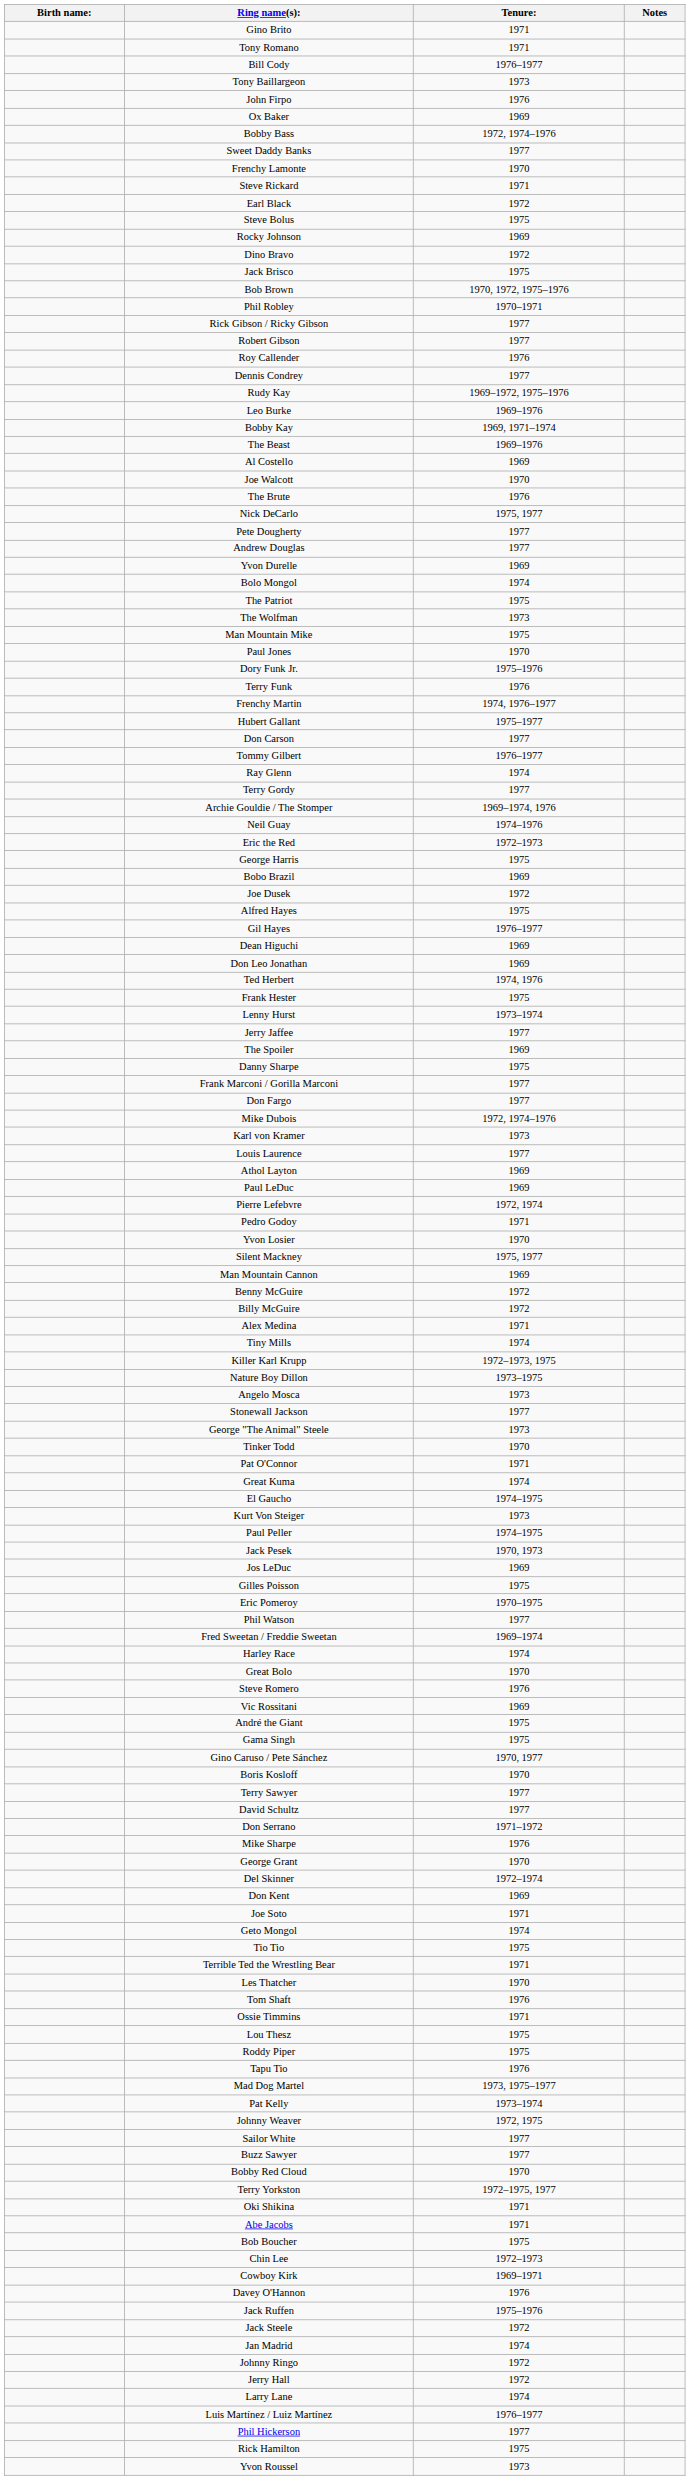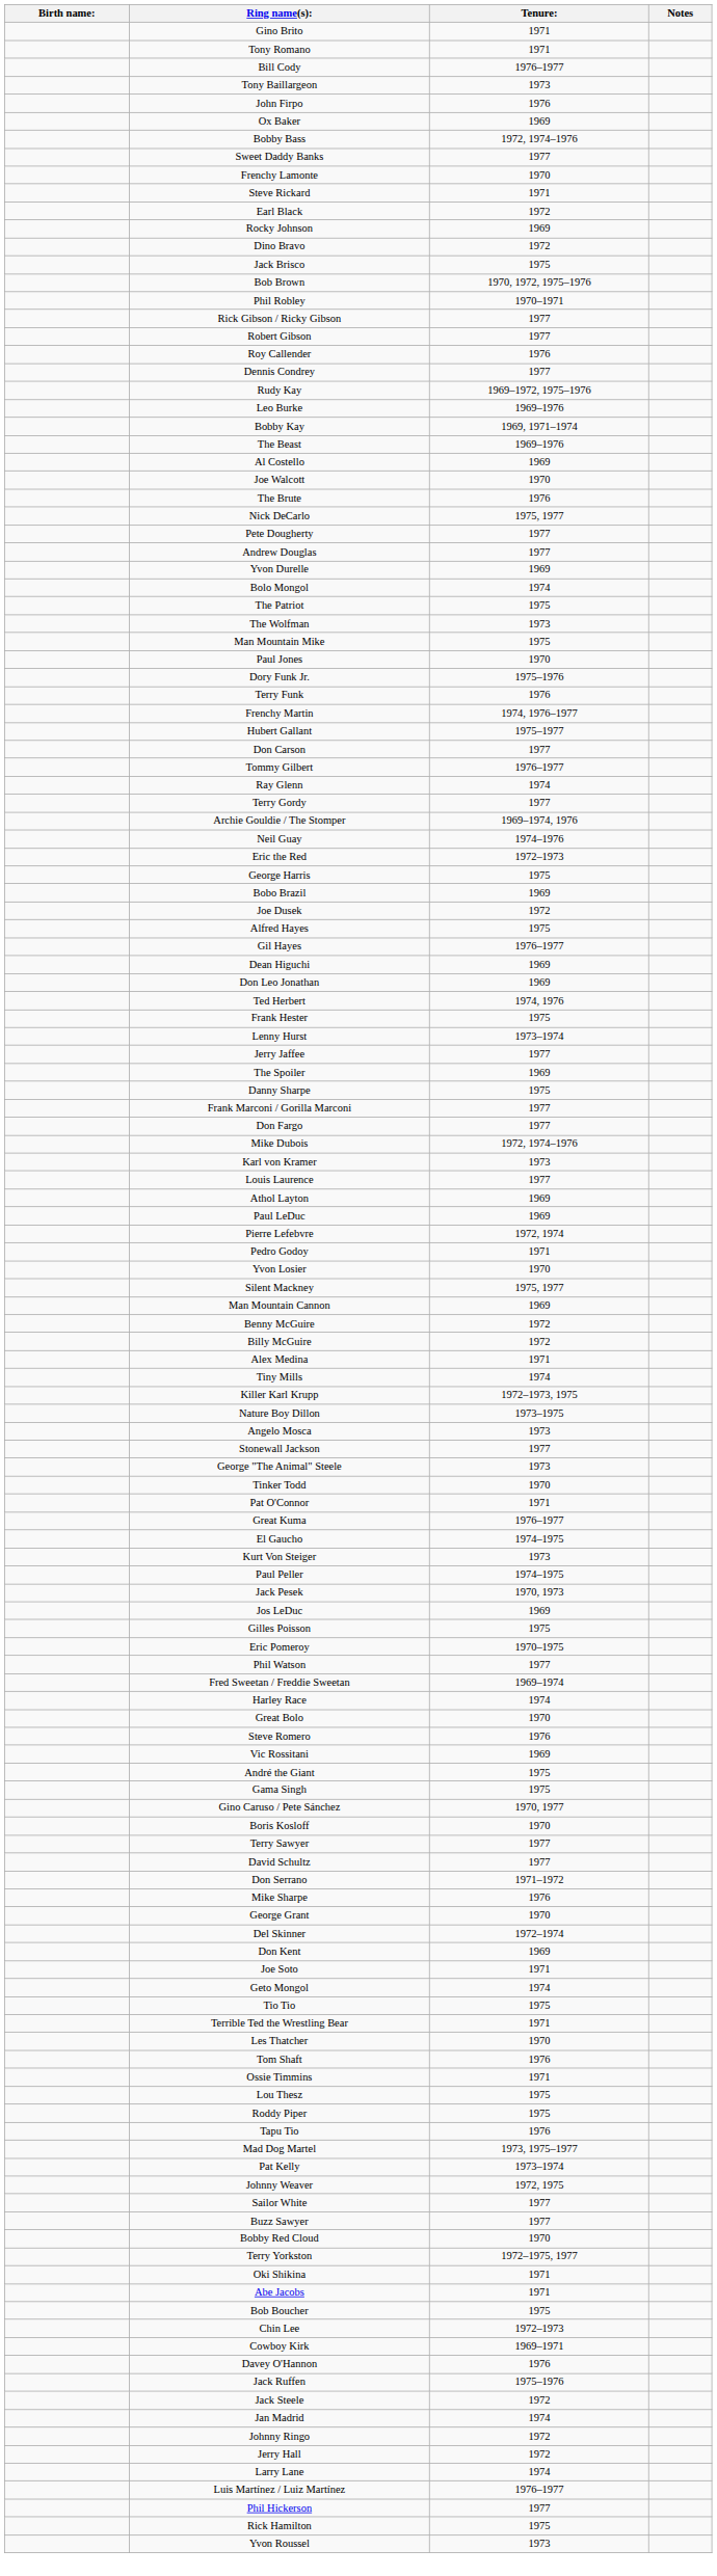 <table class="sortable wikitable" style="font-size:85%; text-align:center; width:70%;">
 <tr>
 <th>Birth name:</th>
 <th><a href='#'>Ring name</a>(s):</th>
 <th>Tenure:</th>
 <th>Notes</th>
 </tr>
 <tr>
 <td></td>
 <td>Gino Brito</td>
 <td sort>1971</td>
 <td></td>
 </tr>
 <tr>
 <td></td>
 <td>Tony Romano</td>
 <td sort>1971</td>
 <td></td>
 </tr>
 <tr>
 <td></td>
 <td>Bill Cody</td>
 <td sort>1976–1977</td>
 <td></td>
 </tr>
 <tr>
 <td></td>
 <td>Tony Baillargeon</td>
 <td sort>1973</td>
 <td></td>
 </tr>
 <tr>
 <td></td>
 <td>John Firpo</td>
 <td sort>1976</td>
 <td></td>
 </tr>
 <tr>
 <td></td>
 <td>Ox Baker</td>
 <td sort>1969</td>
 <td></td>
 </tr>
 <tr>
 <td></td>
 <td>Bobby Bass</td>
 <td sort>1972, 1974–1976</td>
 <td></td>
 </tr>
 <tr>
 <td></td>
 <td>Sweet Daddy Banks</td>
 <td sort>1977</td>
 <td></td>
 </tr>
 <tr>
 <td></td>
 <td>Frenchy Lamonte</td>
 <td sort>1970</td>
 <td></td>
 </tr>
 <tr>
 <td></td>
 <td>Steve Rickard</td>
 <td sort>1971</td>
 <td></td>
 </tr>
 <tr>
 <td></td>
 <td>Earl Black</td>
 <td sort>1972</td>
-<td></td>
-</tr>
-<tr>
-<td></td>
-<td>Steve Bolus</td>
-<td sort>1975</td>
 <td></td>
 </tr>
 <tr>
 <td></td>
 <td>Rocky Johnson</td>
 <td sort>1969</td>
 <td></td>
 </tr>
 <tr>
 <td></td>
 <td>Dino Bravo</td>
 <td sort>1972</td>
 <td></td>
 </tr>
 <tr>
 <td></td>
 <td>Jack Brisco</td>
 <td sort>1975</td>
 <td></td>
 </tr>
 <tr>
 <td></td>
 <td>Bob Brown</td>
 <td sort>1970, 1972, 1975–1976</td>
 <td></td>
 </tr>
 <tr>
 <td></td>
 <td>Phil Robley</td>
 <td sort>1970–1971</td>
 <td></td>
 </tr>
 <tr>
 <td></td>
 <td>Rick Gibson / Ricky Gibson</td>
 <td sort>1977</td>
 <td></td>
 </tr>
 <tr>
 <td></td>
 <td>Robert Gibson</td>
 <td sort>1977</td>
 <td></td>
 </tr>
 <tr>
 <td></td>
 <td>Roy Callender</td>
 <td sort>1976</td>
 <td></td>
 </tr>
 <tr>
 <td></td>
 <td>Dennis Condrey</td>
 <td sort>1977</td>
 <td></td>
 </tr>
 <tr>
 <td></td>
 <td>Rudy Kay</td>
 <td sort>1969–1972, 1975–1976</td>
 <td></td>
 </tr>
 <tr>
 <td></td>
 <td>Leo Burke</td>
 <td sort>1969–1976</td>
 <td></td>
 </tr>
 <tr>
 <td></td>
 <td>Bobby Kay</td>
 <td sort>1969, 1971–1974</td>
 <td></td>
 </tr>
 <tr>
 <td></td>
 <td>The Beast</td>
 <td sort>1969–1976</td>
 <td></td>
 </tr>
 <tr>
 <td></td>
 <td>Al Costello</td>
 <td sort>1969</td>
 <td></td>
 </tr>
 <tr>
 <td></td>
 <td>Joe Walcott</td>
 <td sort>1970</td>
 <td></td>
 </tr>
 <tr>
 <td></td>
 <td>The Brute</td>
 <td sort>1976</td>
 <td></td>
 </tr>
 <tr>
 <td></td>
 <td>Nick DeCarlo</td>
 <td sort>1975, 1977</td>
 <td></td>
 </tr>
 <tr>
 <td></td>
 <td>Pete Dougherty</td>
 <td sort>1977</td>
 <td></td>
 </tr>
 <tr>
 <td></td>
 <td>Andrew Douglas</td>
 <td sort>1977</td>
 <td></td>
 </tr>
 <tr>
 <td></td>
 <td>Yvon Durelle</td>
 <td sort>1969</td>
 <td></td>
 </tr>
 <tr>
 <td></td>
 <td>Bolo Mongol</td>
 <td sort>1974</td>
 <td></td>
 </tr>
 <tr>
 <td></td>
 <td>The Patriot</td>
 <td sort>1975</td>
 <td></td>
 </tr>
 <tr>
 <td></td>
 <td>The Wolfman</td>
 <td sort>1973</td>
 <td></td>
 </tr>
 <tr>
 <td></td>
 <td>Man Mountain Mike</td>
 <td sort>1975</td>
 <td></td>
 </tr>
 <tr>
 <td></td>
 <td>Paul Jones</td>
 <td sort>1970</td>
 <td></td>
 </tr>
 <tr>
 <td></td>
 <td>Dory Funk Jr.</td>
 <td sort>1975–1976</td>
 <td></td>
 </tr>
 <tr>
 <td></td>
 <td>Terry Funk</td>
 <td sort>1976</td>
 <td></td>
 </tr>
 <tr>
 <td></td>
 <td>Frenchy Martin</td>
 <td sort>1974, 1976–1977</td>
 <td></td>
 </tr>
 <tr>
 <td></td>
 <td>Hubert Gallant</td>
 <td sort>1975–1977</td>
 <td></td>
 </tr>
 <tr>
 <td></td>
 <td>Don Carson</td>
 <td sort>1977</td>
 <td></td>
 </tr>
 <tr>
 <td></td>
 <td>Tommy Gilbert</td>
 <td sort>1976–1977</td>
 <td></td>
 </tr>
 <tr>
 <td></td>
 <td>Ray Glenn</td>
 <td sort>1974</td>
 <td></td>
 </tr>
 <tr>
 <td></td>
 <td>Terry Gordy</td>
 <td sort>1977</td>
 <td></td>
 </tr>
 <tr>
 <td></td>
 <td>Archie Gouldie / The Stomper</td>
 <td sort>1969–1974, 1976</td>
 <td></td>
 </tr>
 <tr>
 <td></td>
 <td>Neil Guay</td>
 <td sort>1974–1976</td>
 <td></td>
 </tr>
 <tr>
 <td></td>
 <td>Eric the Red</td>
 <td sort>1972–1973</td>
 <td></td>
 </tr>
 <tr>
 <td></td>
 <td>George Harris</td>
 <td sort>1975</td>
 <td></td>
 </tr>
 <tr>
 <td></td>
 <td>Bobo Brazil</td>
 <td sort>1969</td>
 <td></td>
 </tr>
 <tr>
 <td></td>
 <td>Joe Dusek</td>
 <td sort>1972</td>
 <td></td>
 </tr>
 <tr>
 <td></td>
 <td>Alfred Hayes</td>
 <td sort>1975</td>
 <td></td>
 </tr>
 <tr>
 <td></td>
 <td>Gil Hayes</td>
 <td sort>1976–1977</td>
 <td></td>
 </tr>
 <tr>
 <td></td>
 <td>Dean Higuchi</td>
 <td sort>1969</td>
 <td></td>
 </tr>
 <tr>
 <td></td>
 <td>Don Leo Jonathan</td>
 <td sort>1969</td>
 <td></td>
 </tr>
 <tr>
 <td></td>
 <td>Ted Herbert</td>
 <td sort>1974, 1976</td>
 <td></td>
 </tr>
 <tr>
 <td></td>
 <td>Frank Hester</td>
 <td sort>1975</td>
 <td></td>
 </tr>
 <tr>
 <td></td>
 <td>Lenny Hurst</td>
 <td sort>1973–1974</td>
 <td></td>
 </tr>
 <tr>
 <td></td>
 <td>Jerry Jaffee</td>
 <td sort>1977</td>
 <td></td>
 </tr>
 <tr>
 <td></td>
 <td>The Spoiler</td>
 <td sort>1969</td>
 <td></td>
 </tr>
 <tr>
 <td></td>
 <td>Danny Sharpe</td>
 <td sort>1975</td>
 <td></td>
 </tr>
 <tr>
 <td></td>
 <td>Frank Marconi / Gorilla Marconi</td>
 <td sort>1977</td>
 <td></td>
 </tr>
 <tr>
 <td></td>
 <td>Don Fargo</td>
 <td sort>1977</td>
 <td></td>
 </tr>
 <tr>
 <td></td>
 <td>Mike Dubois</td>
 <td sort>1972, 1974–1976</td>
 <td></td>
 </tr>
 <tr>
 <td></td>
 <td>Karl von Kramer</td>
 <td sort>1973</td>
 <td></td>
 </tr>
 <tr>
 <td></td>
 <td>Louis Laurence</td>
 <td sort>1977</td>
 <td></td>
 </tr>
 <tr>
 <td></td>
 <td>Athol Layton</td>
 <td sort>1969</td>
 <td></td>
 </tr>
 <tr>
 <td></td>
 <td>Paul LeDuc</td>
 <td sort>1969</td>
 <td></td>
 </tr>
 <tr>
 <td> </td>
 <td>Pierre Lefebvre</td>
 <td sort>1972, 1974</td>
 <td></td>
 </tr>
 <tr>
 <td></td>
 <td>Pedro Godoy</td>
 <td sort>1971</td>
 <td></td>
 </tr>
 <tr>
 <td></td>
 <td>Yvon Losier</td>
 <td sort>1970</td>
 <td></td>
 </tr>
 <tr>
 <td></td>
 <td>Silent Mackney</td>
 <td sort>1975, 1977</td>
 <td></td>
 </tr>
 <tr>
 <td></td>
 <td>Man Mountain Cannon</td>
 <td sort>1969</td>
 <td></td>
 </tr>
 <tr>
 <td></td>
 <td>Benny McGuire</td>
 <td sort>1972</td>
 <td></td>
 </tr>
 <tr>
 <td></td>
 <td>Billy McGuire</td>
 <td sort>1972</td>
 <td></td>
 </tr>
 <tr>
 <td></td>
 <td>Alex Medina</td>
 <td sort>1971</td>
 <td></td>
 </tr>
 <tr>
 <td></td>
 <td>Tiny Mills</td>
 <td sort>1974</td>
 <td></td>
 </tr>
 <tr>
 <td></td>
 <td>Killer Karl Krupp</td>
 <td sort>1972–1973, 1975</td>
 <td></td>
 </tr>
 <tr>
 <td></td>
 <td>Nature Boy Dillon</td>
 <td sort>1973–1975</td>
 <td></td>
 </tr>
 <tr>
 <td></td>
 <td>Angelo Mosca</td>
 <td sort>1973</td>
 <td></td>
 </tr>
 <tr>
 <td></td>
 <td>Stonewall Jackson</td>
 <td sort>1977</td>
 <td></td>
 </tr>
 <tr>
 <td></td>
 <td>George "The Animal" Steele</td>
 <td sort>1973</td>
 <td></td>
 </tr>
 <tr>
 <td></td>
 <td>Tinker Todd</td>
 <td sort>1970</td>
 <td></td>
 </tr>
 <tr>
 <td></td>
 <td>Pat O'Connor</td>
 <td sort>1971</td>
 <td></td>
 </tr>
 <tr>
 <td></td>
 <td>Great Kuma</td>
-<td sort>1974</td>
+<td sort>1976–1977</td>
 <td></td>
 </tr>
 <tr>
 <td></td>
 <td>El Gaucho</td>
 <td sort>1974–1975</td>
 <td></td>
 </tr>
 <tr>
 <td></td>
 <td>Kurt Von Steiger</td>
 <td sort>1973</td>
 <td></td>
 </tr>
 <tr>
 <td></td>
 <td>Paul Peller</td>
 <td sort>1974–1975</td>
 <td></td>
 </tr>
 <tr>
 <td></td>
 <td>Jack Pesek</td>
 <td sort>1970, 1973</td>
 <td></td>
 </tr>
 <tr>
 <td></td>
 <td>Jos LeDuc</td>
 <td sort>1969</td>
 <td></td>
 </tr>
 <tr>
 <td></td>
 <td>Gilles Poisson</td>
 <td sort>1975</td>
 <td></td>
 </tr>
 <tr>
 <td></td>
 <td>Eric Pomeroy</td>
 <td sort>1970–1975</td>
 <td></td>
 </tr>
 <tr>
 <td></td>
 <td>Phil Watson</td>
 <td sort>1977</td>
 <td></td>
 </tr>
 <tr>
 <td></td>
 <td>Fred Sweetan / Freddie Sweetan</td>
 <td sort>1969–1974</td>
 <td></td>
 </tr>
 <tr>
 <td></td>
 <td>Harley Race</td>
 <td sort>1974</td>
 <td></td>
 </tr>
 <tr>
 <td></td>
 <td>Great Bolo</td>
 <td sort>1970</td>
 <td></td>
 </tr>
 <tr>
 <td></td>
 <td>Steve Romero</td>
 <td sort>1976</td>
 <td></td>
 </tr>
 <tr>
 <td></td>
 <td>Vic Rossitani</td>
 <td sort>1969</td>
 <td></td>
 </tr>
 <tr>
 <td></td>
 <td>André the Giant</td>
 <td sort>1975</td>
 <td></td>
 </tr>
 <tr>
 <td></td>
 <td>Gama Singh</td>
 <td sort>1975</td>
 <td></td>
 </tr>
 <tr>
 <td></td>
 <td>Gino Caruso / Pete Sánchez</td>
 <td sort>1970, 1977</td>
 <td></td>
 </tr>
 <tr>
 <td></td>
 <td>Boris Kosloff</td>
 <td sort>1970</td>
 <td></td>
 </tr>
 <tr>
 <td></td>
 <td>Terry Sawyer</td>
 <td sort>1977</td>
 <td></td>
 </tr>
 <tr>
 <td></td>
 <td>David Schultz</td>
 <td sort>1977</td>
 <td></td>
 </tr>
 <tr>
 <td></td>
 <td>Don Serrano</td>
 <td sort>1971–1972</td>
 <td></td>
 </tr>
 <tr>
 <td></td>
 <td>Mike Sharpe</td>
 <td sort>1976</td>
 <td></td>
 </tr>
 <tr>
 <td></td>
 <td>George Grant</td>
 <td sort>1970</td>
 <td></td>
 </tr>
 <tr>
 <td></td>
 <td>Del Skinner</td>
 <td sort>1972–1974</td>
 <td></td>
 </tr>
 <tr>
 <td></td>
 <td>Don Kent</td>
 <td sort>1969</td>
 <td></td>
 </tr>
 <tr>
 <td></td>
 <td>Joe Soto</td>
 <td sort>1971</td>
 <td></td>
 </tr>
 <tr>
 <td></td>
 <td>Geto Mongol</td>
 <td sort>1974</td>
 <td></td>
 </tr>
 <tr>
 <td></td>
 <td>Tio Tio</td>
 <td sort>1975</td>
 <td></td>
 </tr>
 <tr>
 <td></td>
 <td>Terrible Ted the Wrestling Bear</td>
 <td sort>1971</td>
 <td></td>
 </tr>
 <tr>
 <td></td>
 <td>Les Thatcher</td>
 <td sort>1970</td>
 <td></td>
 </tr>
 <tr>
 <td></td>
 <td>Tom Shaft</td>
 <td sort>1976</td>
 <td></td>
 </tr>
 <tr>
 <td></td>
 <td>Ossie Timmins</td>
 <td sort>1971</td>
 <td></td>
 </tr>
 <tr>
 <td></td>
 <td>Lou Thesz</td>
 <td sort>1975</td>
 <td></td>
 </tr>
 <tr>
 <td></td>
 <td>Roddy Piper</td>
 <td sort>1975</td>
 <td></td>
 </tr>
 <tr>
 <td></td>
 <td>Tapu Tio</td>
 <td sort>1976</td>
 <td></td>
 </tr>
 <tr>
 <td></td>
 <td>Mad Dog Martel</td>
 <td sort>1973, 1975–1977</td>
 <td></td>
 </tr>
 <tr>
 <td></td>
 <td>Pat Kelly</td>
 <td sort>1973–1974</td>
 <td></td>
 </tr>
 <tr>
 <td></td>
 <td>Johnny Weaver</td>
 <td sort>1972, 1975</td>
 <td></td>
 </tr>
 <tr>
 <td></td>
 <td>Sailor White</td>
 <td sort>1977</td>
 <td></td>
 </tr>
 <tr>
 <td></td>
 <td>Buzz Sawyer</td>
 <td>1977</td>
 <td></td>
 </tr>
 <tr>
 <td></td>
 <td>Bobby Red Cloud</td>
 <td sort>1970</td>
 <td></td>
 </tr>
 <tr>
 <td></td>
 <td>Terry Yorkston</td>
 <td sort>1972–1975, 1977</td>
 <td></td>
 </tr>
 <tr>
 <td></td>
 <td>Oki Shikina</td>
 <td sort>1971</td>
 <td></td>
 </tr>
 <tr>
 <td></td>
 <td><a href='#'>Abe Jacobs</a></td>
 <td sort>1971</td>
 <td></td>
 </tr>
 <tr>
 <td></td>
 <td>Bob Boucher</td>
 <td sort>1975</td>
 <td></td>
 </tr>
 <tr>
 <td></td>
 <td>Chin Lee</td>
 <td sort>1972–1973</td>
 <td></td>
 </tr>
 <tr>
 <td></td>
 <td>Cowboy Kirk</td>
 <td sort>1969–1971</td>
 <td></td>
 </tr>
 <tr>
 <td></td>
 <td>Davey O'Hannon</td>
 <td sort>1976</td>
 <td></td>
 </tr>
 <tr>
 <td></td>
 <td>Jack Ruffen</td>
 <td sort>1975–1976</td>
 <td></td>
 </tr>
 <tr>
 <td></td>
 <td>Jack Steele</td>
 <td sort>1972</td>
 <td></td>
 </tr>
 <tr>
 <td></td>
 <td>Jan Madrid</td>
 <td sort>1974</td>
 <td></td>
 </tr>
 <tr>
 <td></td>
 <td>Johnny Ringo</td>
 <td sort>1972</td>
 <td></td>
 </tr>
 <tr>
 <td></td>
 <td>Jerry Hall</td>
 <td sort>1972</td>
 <td></td>
 </tr>
 <tr>
 <td></td>
 <td>Larry Lane</td>
 <td sort>1974</td>
 <td></td>
 </tr>
 <tr>
 <td></td>
 <td>Luis Martínez / Luiz Martínez</td>
 <td sort>1976–1977</td>
 <td></td>
 </tr>
 <tr>
 <td></td>
 <td><a href='#'>Phil Hickerson</a></td>
 <td sort>1977</td>
 <td></td>
 </tr>
 <tr>
 <td></td>
 <td>Rick Hamilton</td>
 <td sort>1975</td>
 <td></td>
 </tr>
 <tr>
 <td></td>
 <td>Yvon Roussel</td>
 <td sort>1973</td>
 <td></td>
 </tr>
 </table>
